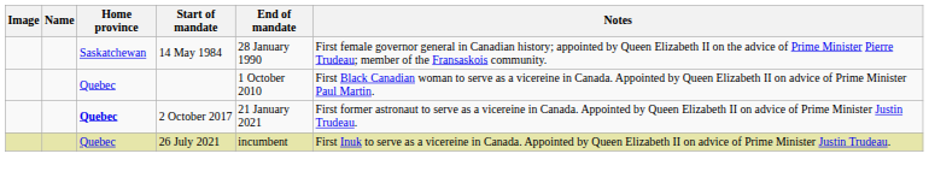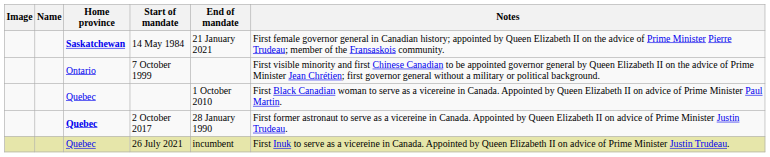 <table class="wikitable sortable">
 <tr>
 <th>Image</th>
 <th>Name</th>
 <th>Home province</th>
 <th>Start of mandate</th>
 <th>End of mandate</th>
 <th>Notes</th>
 </tr>
 <tr>
 <td></td>
 <td></td>
-<td><a href='#'>Saskatchewan</a></td>
+<td><strong><a href='#'>Saskatchewan</a></strong></td>
 <td>14 May 1984</td>
-<td>28 January 1990</td>
+<td>21 January 2021</td>
 <td>First female governor general in Canadian history; appointed by Queen Elizabeth II on the advice of <a href='#'>Prime Minister</a> <a href='#'>Pierre Trudeau</a>; member of the <a href='#'>Fransaskois</a> community.</td>
+</tr>
+<tr>
+<td></td>
+<td></td>
+<td><a href='#'>Ontario</a></td>
+<td>7 October 1999</td>
+<td></td>
+<td>First visible minority and first <a href='#'>Chinese Canadian</a> to be appointed governor general by Queen Elizabeth II on the advice of Prime Minister <a href='#'>Jean Chrétien</a>; first governor general without a military or political background.</td>
 </tr>
 <tr>
 <td></td>
 <td></td>
 <td><a href='#'>Quebec</a></td>
 <td></td>
 <td>1 October 2010</td>
 <td>First <a href='#'>Black Canadian</a> woman to serve as a vicereine in Canada. Appointed by Queen Elizabeth II on advice of Prime Minister <a href='#'>Paul Martin</a>.</td>
 </tr>
 <tr>
 <td></td>
 <td></td>
 <td><strong><a href='#'>Quebec</a></strong></td>
 <td>2 October 2017</td>
-<td>21 January 2021</td>
+<td>28 January 1990</td>
 <td>First former astronaut to serve as a vicereine in Canada. Appointed by Queen Elizabeth II on advice of Prime Minister <a href='#'>Justin Trudeau</a>.</td>
 </tr>
 <tr |- bgcolor="#e6e6aa">
 <td></td>
 <td></td>
 <td><a href='#'>Quebec</a></td>
 <td>26 July 2021</td>
 <td>incumbent</td>
 <td>First <a href='#'>Inuk</a> to serve as a vicereine in Canada. Appointed by Queen Elizabeth II on advice of Prime Minister <a href='#'>Justin Trudeau</a>.</td>
 </tr>
 </table>
